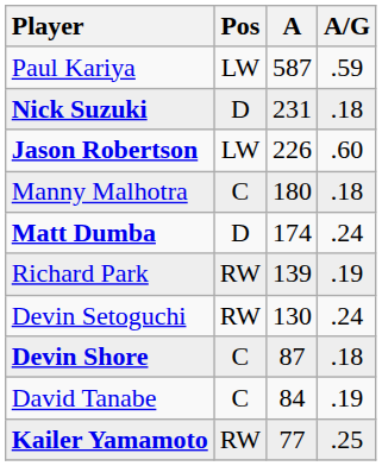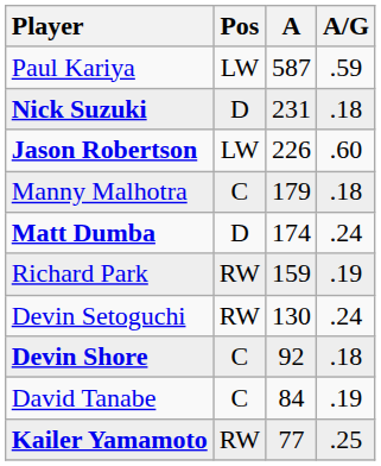 <table class="wikitable sortable" style="text-align:center">
 <tr>
 <th style="text-align:left;">Player</th>
 <th>Pos</th>
 <th>A</th>
 <th>A/G</th>
 </tr>
 <tr>
 <td style="text-align:left;"> <a href='#'>Paul Kariya</a></td>
 <td>LW</td>
 <td>587</td>
 <td>.59</td>
 </tr>
 <tr style="background:#eee;">
 <td style="text-align:left;"> <strong><a href='#'>Nick Suzuki</a></strong></td>
 <td>D</td>
 <td>231</td>
 <td>.18</td>
 </tr>
 <tr>
 <td style="text-align:left;"> <strong><a href='#'>Jason Robertson</a></strong></td>
 <td>LW</td>
 <td>226</td>
 <td>.60</td>
 </tr>
 <tr style="background:#eee;">
 <td style="text-align:left;"> <a href='#'>Manny Malhotra</a></td>
 <td>C</td>
-<td>180</td>
+<td>179</td>
 <td>.18</td>
 </tr>
 <tr>
 <td style="text-align:left;"> <strong><a href='#'>Matt Dumba</a></strong></td>
 <td>D</td>
 <td>174</td>
 <td>.24</td>
 </tr>
 <tr style="background:#eee;">
 <td style="text-align:left;"> <a href='#'>Richard Park</a></td>
 <td>RW</td>
-<td>139</td>
+<td>159</td>
 <td>.19</td>
 </tr>
 <tr>
 <td style="text-align:left;"> <a href='#'>Devin Setoguchi</a></td>
 <td>RW</td>
 <td>130</td>
 <td>.24</td>
 </tr>
 <tr style="background:#eee;">
 <td style="text-align:left;"> <strong><a href='#'>Devin Shore</a></strong></td>
 <td>C</td>
-<td>87</td>
+<td>92</td>
 <td>.18</td>
 </tr>
 <tr>
 <td style="text-align:left;"> <a href='#'>David Tanabe</a></td>
 <td>C</td>
 <td>84</td>
 <td>.19</td>
 </tr>
 <tr style="background:#eee;">
 <td style="text-align:left;"> <strong><a href='#'>Kailer Yamamoto</a></strong></td>
 <td>RW</td>
 <td>77</td>
 <td>.25</td>
 </tr>
 </table>
